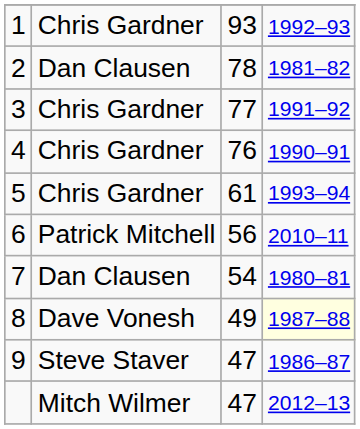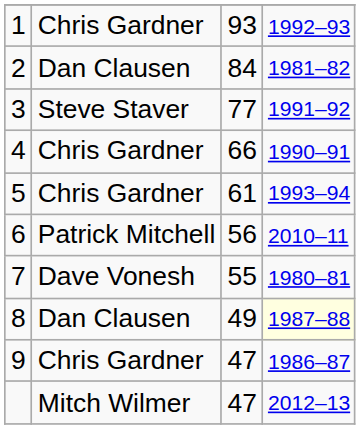 <table class="wikitable">
 <tr>
 </tr>
 <tr>
 <td>1</td>
 <td>Chris Gardner</td>
 <td>93</td>
 <td style="font-size:80%;"><a href='#'>1992–93</a></td>
 </tr>
 <tr>
 <td>2</td>
 <td>Dan Clausen</td>
-<td>78</td>
+<td>84</td>
 <td style="font-size:80%;"><a href='#'>1981–82</a></td>
 </tr>
 <tr>
 <td>3</td>
-<td>Chris Gardner</td>
+<td>Steve Staver</td>
 <td>77</td>
 <td style="font-size:80%;"><a href='#'>1991–92</a></td>
 </tr>
 <tr>
 <td>4</td>
 <td>Chris Gardner</td>
-<td>76</td>
+<td>66</td>
 <td style="font-size:80%;"><a href='#'>1990–91</a></td>
 </tr>
 <tr>
 <td>5</td>
 <td>Chris Gardner</td>
 <td>61</td>
 <td style="font-size:80%;"><a href='#'>1993–94</a></td>
 </tr>
 <tr>
 <td>6</td>
 <td>Patrick Mitchell</td>
 <td>56</td>
 <td style="font-size:80%;"><a href='#'>2010–11</a></td>
 </tr>
 <tr>
 <td>7</td>
-<td>Dan Clausen</td>
-<td>54</td>
+<td>Dave Vonesh</td>
+<td>55</td>
 <td style="font-size:80%;"><a href='#'>1980–81</a></td>
 </tr>
 <tr>
 <td>8</td>
-<td>Dave Vonesh</td>
+<td>Dan Clausen</td>
 <td>49</td>
 <td style="background: lightyellow; font-size:80%;"><a href='#'>1987–88</a></td>
 </tr>
 <tr>
 <td>9</td>
-<td>Steve Staver</td>
+<td>Chris Gardner</td>
 <td>47</td>
 <td style="font-size:80%;"><a href='#'>1986–87</a></td>
 </tr>
 <tr>
 <td></td>
 <td>Mitch Wilmer</td>
 <td>47</td>
 <td style="font-size:80%;"><a href='#'>2012–13</a></td>
 </tr>
 </table>
